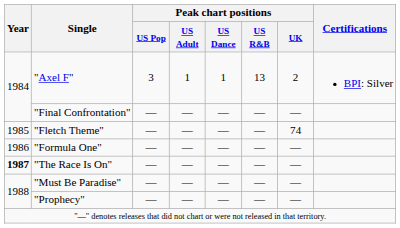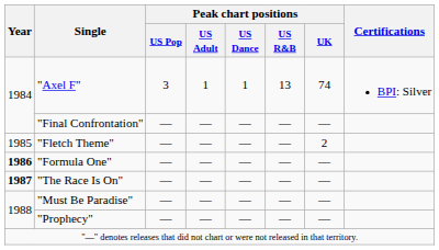 <table class="wikitable">
 <tr>
 <th scope="col" rowspan="2">Year</th>
 <th scope="col" rowspan="2">Single</th>
 <th scope="col" colspan="5">Peak chart positions</th>
 <th scope="col" rowspan="2"><a href='#'>Certifications</a></th>
 </tr>
 <tr>
 <th style="width:45px;"><small><a href='#'>US Pop</a></small><br></th>
 <th style="width:45px;"><small><a href='#'>US Adult</a></small><br></th>
 <th style="width:45px;"><small><a href='#'>US Dance</a></small><br></th>
 <th style="width:45px;"><small><a href='#'>US R&B</a></small><br></th>
 <th style="width:45px;"><small><a href='#'>UK</a></small><br></th>
 </tr>
 <tr>
 <td rowspan="2">1984</td>
 <td>"<a href='#'>Axel F</a>"</td>
 <td align=center>3</td>
 <td align=center>1</td>
 <td align=center>1</td>
 <td align=center>13</td>
-<td align=center>2</td>
+<td align=center>74</td>
 <td><br><ul><li><a href='#'>BPI</a>: Silver</li></ul></td>
 </tr>
 <tr>
 <td>"Final Confrontation"</td>
 <td align=center>―</td>
 <td align=center>―</td>
 <td align=center>―</td>
 <td align=center>―</td>
 <td align=center>―</td>
 <td></td>
 </tr>
 <tr>
 <td>1985</td>
 <td>"Fletch Theme"</td>
 <td align=center>―</td>
 <td align=center>―</td>
 <td align=center>―</td>
 <td align=center>―</td>
-<td align=center>74</td>
+<td align=center>2</td>
 <td></td>
 </tr>
 <tr>
-<td>1986</td>
+<td><strong>1986</strong></td>
 <td>"Formula One"</td>
 <td align=center>―</td>
 <td align=center>―</td>
 <td align=center>―</td>
 <td align=center>―</td>
 <td align=center>―</td>
 <td></td>
 </tr>
 <tr>
 <td><strong>1987</strong></td>
 <td>"The Race Is On"</td>
 <td align=center>―</td>
 <td align=center>―</td>
 <td align=center>―</td>
 <td align=center>―</td>
 <td align=center>―</td>
 <td></td>
 </tr>
 <tr>
 <td rowspan="2">1988</td>
 <td>"Must Be Paradise"</td>
 <td align=center>―</td>
 <td align=center>―</td>
 <td align=center>―</td>
 <td align=center>―</td>
 <td align=center>―</td>
 <td></td>
 </tr>
 <tr>
 <td>"Prophecy"</td>
 <td align=center>―</td>
 <td align=center>―</td>
 <td align=center>―</td>
 <td align=center>―</td>
 <td align=center>―</td>
 <td></td>
 </tr>
 <tr>
 <td colspan="8" style="text-align:center; font-size:9pt;">"—" denotes releases that did not chart or were not released in that territory.</td>
 </tr>
 </table>
